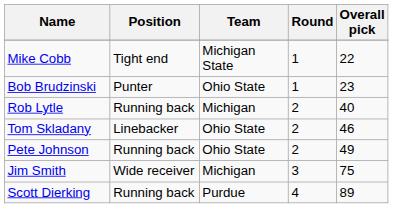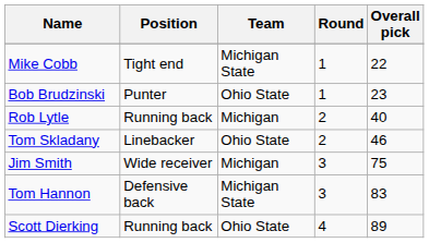 <table class="sortable wikitable">
 <tr>
 <th width="120">Name</th>
 <th width="100">Position</th>
 <th width="100">Team</th>
 <th width="25">Round</th>
 <th width="25">Overall pick</th>
 </tr>
 <tr align="left" bgcolor="">
 </tr>
 <tr>
 <td><a href='#'>Mike Cobb</a></td>
 <td>Tight end</td>
 <td>Michigan State</td>
 <td>1</td>
 <td>22</td>
 </tr>
 <tr>
 <td><a href='#'>Bob Brudzinski</a></td>
 <td>Punter</td>
 <td>Ohio State</td>
 <td>1</td>
 <td>23</td>
 </tr>
 <tr>
 <td><a href='#'>Rob Lytle</a></td>
 <td>Running back</td>
 <td>Michigan</td>
 <td>2</td>
 <td>40</td>
 </tr>
 <tr>
 <td><a href='#'>Tom Skladany</a></td>
 <td>Linebacker</td>
 <td>Ohio State</td>
 <td>2</td>
 <td>46</td>
 </tr>
 <tr>
-<td><a href='#'>Pete Johnson</a></td>
-<td>Running back</td>
-<td>Ohio State</td>
-<td>2</td>
-<td>49</td>
-</tr>
-<tr>
 <td><a href='#'>Jim Smith</a></td>
 <td>Wide receiver</td>
 <td>Michigan</td>
 <td>3</td>
 <td>75</td>
 </tr>
 <tr>
+<td><a href='#'>Tom Hannon</a></td>
+<td>Defensive back</td>
+<td>Michigan State</td>
+<td>3</td>
+<td>83</td>
+</tr>
+<tr>
 <td><a href='#'>Scott Dierking</a></td>
 <td>Running back</td>
-<td>Purdue</td>
+<td>Ohio State</td>
 <td>4</td>
 <td>89</td>
 </tr>
 </table>
